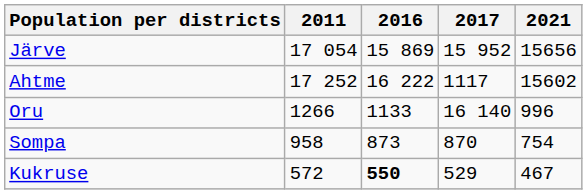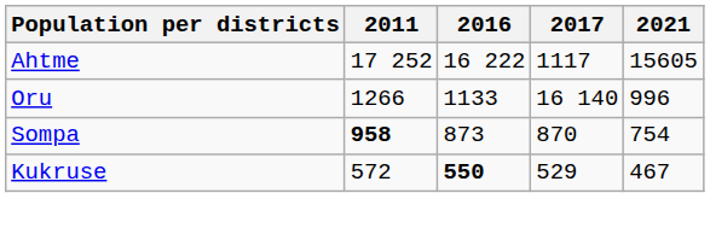 <table class="wikitable">
 <tr>
 <th>Population per districts</th>
 <th>2011</th>
 <th>2016</th>
 <th>2017</th>
 <th>2021</th>
 </tr>
 <tr>
-<td><a href='#'>Järve</a></td>
-<td>17 054</td>
-<td>15 869</td>
-<td>15 952</td>
-<td>15656</td>
-</tr>
-<tr>
 <td><a href='#'>Ahtme</a></td>
 <td>17 252</td>
 <td>16 222</td>
 <td>1117</td>
-<td>15602</td>
+<td>15605</td>
 </tr>
 <tr>
 <td><a href='#'>Oru</a></td>
 <td>1266</td>
 <td>1133</td>
 <td>16 140</td>
 <td>996</td>
 </tr>
 <tr>
 <td><a href='#'>Sompa</a></td>
-<td>958</td>
+<td><strong>958</strong></td>
 <td>873</td>
 <td>870</td>
 <td>754</td>
 </tr>
 <tr>
 <td><a href='#'>Kukruse</a></td>
 <td>572</td>
 <td><strong>550</strong></td>
 <td>529</td>
 <td>467</td>
 </tr>
 </table>
